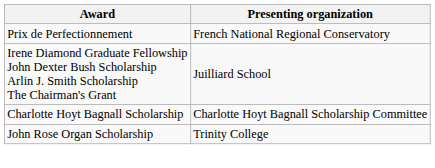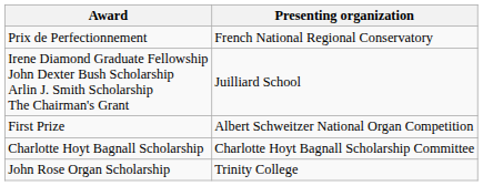 <table class="wikitable">
 <tr>
 <th>Award</th>
 <th>Presenting organization</th>
 </tr>
 <tr>
 <td>Prix de Perfectionnement</td>
 <td>French National Regional Conservatory</td>
 </tr>
 <tr>
 <td>Irene Diamond Graduate Fellowship<br>John Dexter Bush Scholarship<br>Arlin J. Smith Scholarship<br>The Chairman's Grant</td>
 <td>Juilliard School</td>
 </tr>
 <tr>
+<td>First Prize</td>
+<td>Albert Schweitzer National Organ Competition</td>
+</tr>
+<tr>
 <td>Charlotte Hoyt Bagnall Scholarship</td>
 <td>Charlotte Hoyt Bagnall Scholarship Committee</td>
 </tr>
 <tr>
 <td>John Rose Organ Scholarship</td>
 <td>Trinity College</td>
 </tr>
 </table>
